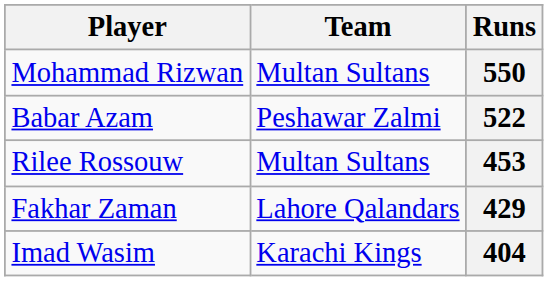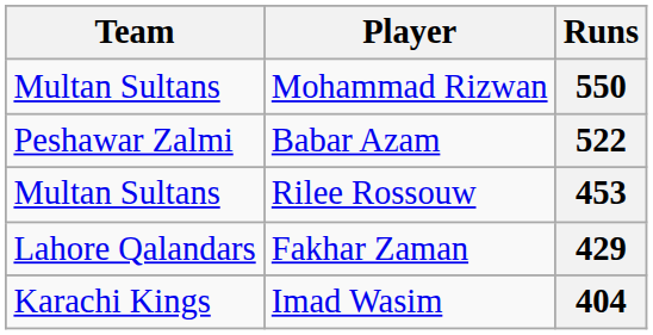 <table class="wikitable">
 <tr>
+<th>Team</th>
 <th>Player</th>
-<th>Team</th>
 <th>Runs</th>
 </tr>
 <tr>
+<td><a href='#'>Multan Sultans</a></td>
 <td><a href='#'>Mohammad Rizwan</a></td>
-<td><a href='#'>Multan Sultans</a></td>
 <th>550</th>
 </tr>
 <tr>
+<td><a href='#'>Peshawar Zalmi</a></td>
 <td><a href='#'>Babar Azam</a></td>
-<td><a href='#'>Peshawar Zalmi</a></td>
 <th>522</th>
 </tr>
 <tr>
+<td><a href='#'>Multan Sultans</a></td>
 <td><a href='#'>Rilee Rossouw</a></td>
-<td><a href='#'>Multan Sultans</a></td>
 <th>453</th>
 </tr>
 <tr>
+<td><a href='#'>Lahore Qalandars</a></td>
 <td><a href='#'>Fakhar Zaman</a></td>
-<td><a href='#'>Lahore Qalandars</a></td>
 <th>429</th>
 </tr>
 <tr>
+<td><a href='#'>Karachi Kings</a></td>
 <td><a href='#'>Imad Wasim</a></td>
-<td><a href='#'>Karachi Kings</a></td>
 <th>404</th>
 </tr>
 </table>
